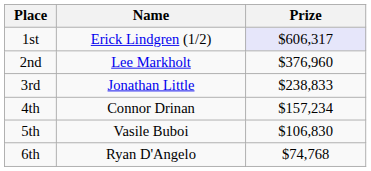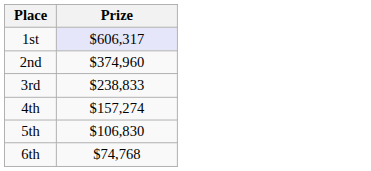 <table class="wikitable">
 <tr>
 <th width="50">Place</th>
-<th width="200">Name</th>
 <th width="125">Prize</th>
 </tr>
 <tr>
 <td align = "center">1st</td>
-<td align = "center"><a href='#'>Erick Lindgren</a> (1/2)</td>
 <td align = "center" style="background: lavender;">$606,317</td>
 </tr>
 <tr>
 <td align = "center">2nd</td>
-<td align = "center"><a href='#'>Lee Markholt</a></td>
-<td align = "center">$376,960</td>
+<td align = "center">$374,960</td>
 </tr>
 <tr>
 <td align = "center">3rd</td>
-<td align = "center"><a href='#'>Jonathan Little</a></td>
 <td align = "center">$238,833</td>
 </tr>
 <tr>
 <td align = "center">4th</td>
-<td align = "center">Connor Drinan</td>
-<td align = "center">$157,234</td>
+<td align = "center">$157,274</td>
 </tr>
 <tr>
 <td align = "center">5th</td>
-<td align = "center">Vasile Buboi</td>
 <td align = "center">$106,830</td>
 </tr>
 <tr>
 <td align = "center">6th</td>
-<td align = "center">Ryan D'Angelo</td>
 <td align = "center">$74,768</td>
 </tr>
 </table>
